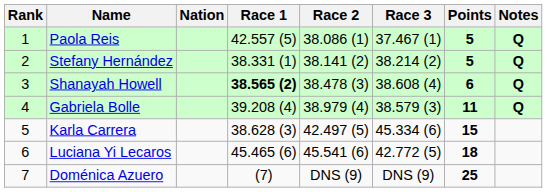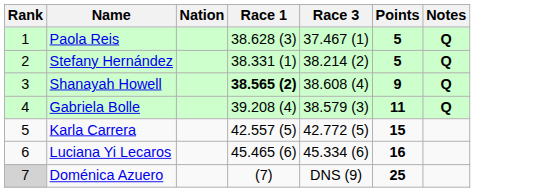 <table class="wikitable sortable" style="text-align:center">
 <tr>
 <th>Rank</th>
 <th>Name</th>
 <th>Nation</th>
 <th>Race 1</th>
-<th>Race 2</th>
 <th>Race 3</th>
 <th>Points</th>
 <th>Notes</th>
 </tr>
 <tr bgcolor=ccffcc>
 <td>1</td>
 <td align=left><a href='#'>Paola Reis</a></td>
 <td align=left></td>
-<td>42.557 (5)</td>
-<td>38.086 (1)</td>
+<td>38.628 (3)</td>
 <td>37.467 (1)</td>
 <td><strong>5</strong></td>
 <td><strong>Q</strong></td>
 </tr>
 <tr bgcolor=ccffcc>
 <td>2</td>
 <td align=left><a href='#'>Stefany Hernández</a></td>
 <td align=left></td>
 <td>38.331 (1)</td>
-<td>38.141 (2)</td>
 <td>38.214 (2)</td>
 <td><strong>5</strong></td>
 <td><strong>Q</strong></td>
 </tr>
 <tr bgcolor=ccffcc>
 <td>3</td>
 <td align=left><a href='#'>Shanayah Howell</a></td>
 <td align=left></td>
 <td><strong>38.565 (2)</strong></td>
-<td>38.478 (3)</td>
 <td>38.608 (4)</td>
-<td><strong>6</strong></td>
+<td><strong>9</strong></td>
 <td><strong>Q</strong></td>
 </tr>
 <tr bgcolor=ccffcc>
 <td>4</td>
 <td align=left><a href='#'>Gabriela Bolle</a></td>
 <td align=left></td>
 <td>39.208 (4)</td>
-<td>38.979 (4)</td>
 <td>38.579 (3)</td>
 <td><strong>11</strong></td>
 <td><strong>Q</strong></td>
 </tr>
 <tr>
 <td>5</td>
 <td align=left><a href='#'>Karla Carrera</a></td>
 <td align=left></td>
-<td>38.628 (3)</td>
-<td>42.497 (5)</td>
-<td>45.334 (6)</td>
+<td>42.557 (5)</td>
+<td>42.772 (5)</td>
 <td><strong>15</strong></td>
 <td></td>
 </tr>
 <tr>
 <td>6</td>
 <td align=left><a href='#'>Luciana Yi Lecaros</a></td>
 <td align=left></td>
 <td>45.465 (6)</td>
-<td>45.541 (6)</td>
-<td>42.772 (5)</td>
-<td><strong>18</strong></td>
+<td>45.334 (6)</td>
+<td><strong>16</strong></td>
 <td></td>
 </tr>
 <tr>
-<td>7</td>
+<td style="background: lightgrey;">7</td>
 <td align=left><a href='#'>Doménica Azuero</a></td>
 <td align=left></td>
 <td> (7)</td>
-<td>DNS (9)</td>
 <td>DNS (9)</td>
 <td><strong>25</strong></td>
 <td></td>
 </tr>
 </table>
